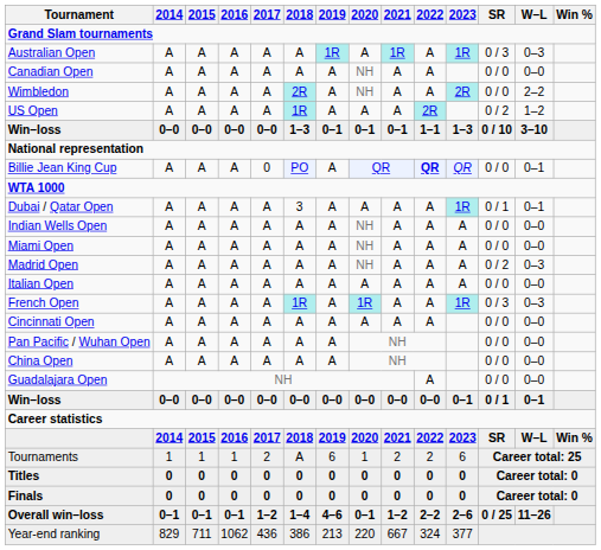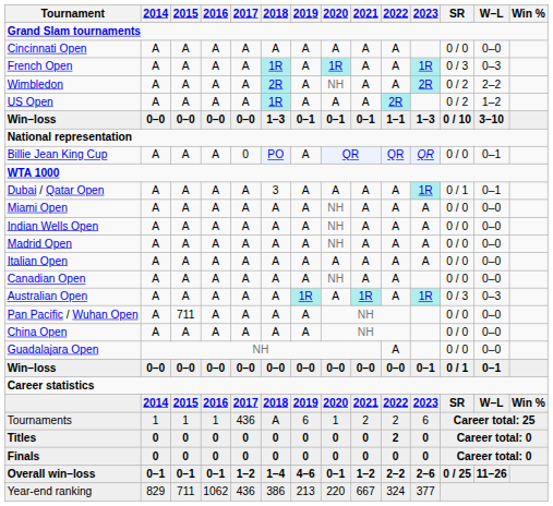 <table class="wikitable" style="text-align:center">
 <tr>
 <th>Tournament</th>
 <th><a href='#'>2014</a></th>
 <th><a href='#'>2015</a></th>
 <th><a href='#'>2016</a></th>
 <th><a href='#'>2017</a></th>
 <th><a href='#'>2018</a></th>
 <th><a href='#'>2019</a></th>
 <th><a href='#'>2020</a></th>
 <th><a href='#'>2021</a></th>
 <th><a href='#'>2022</a></th>
 <th><a href='#'>2023</a></th>
 <th>SR</th>
 <th>W–L</th>
 <th>Win %</th>
 </tr>
 <tr>
 <td colspan="14" align=left><strong><a href='#'>Grand Slam tournaments</a></strong></td>
 </tr>
 <tr>
-<td align="left"><a href='#'>Australian Open</a></td>
+<td align="left"><a href='#'>Cincinnati Open</a></td>
 <td>A</td>
+<td>A</td>
+<td>A</td>
+<td>A</td>
+<td>A</td>
+<td>A</td>
+<td>A</td>
+<td>A</td>
+<td>A</td>
+<td></td>
+<td>0 / 0</td>
+<td>0–0</td>
+<td></td>
+</tr>
+<tr>
+<td align="left"><a href='#'>French Open</a></td>
 <td>A</td>
 <td>A</td>
 <td>A</td>
 <td>A</td>
 <td bgcolor="afeeee"><a href='#'>1R</a></td>
 <td>A</td>
 <td bgcolor="afeeee"><a href='#'>1R</a></td>
 <td>A</td>
+<td>A</td>
 <td bgcolor="afeeee"><a href='#'>1R</a></td>
 <td>0 / 3</td>
 <td>0–3</td>
-<td></td>
-</tr>
-<tr>
-<td align="left"><a href='#'>Canadian Open</a></td>
-<td>A</td>
-<td>A</td>
-<td>A</td>
-<td>A</td>
-<td>A</td>
-<td>A</td>
-<td style=color:#767676>NH</td>
-<td>A</td>
-<td>A</td>
-<td></td>
-<td>0 / 0</td>
-<td>0–0</td>
 <td></td>
 </tr>
 <tr>
 <td align="left"><a href='#'>Wimbledon</a></td>
 <td>A</td>
 <td>A</td>
 <td>A</td>
 <td>A</td>
 <td bgcolor="afeeee"><a href='#'>2R</a></td>
 <td>A</td>
 <td style="color:#767676">NH</td>
 <td>A</td>
 <td>A</td>
 <td bgcolor="afeeee"><a href='#'>2R</a></td>
-<td>0 / 0</td>
+<td>0 / 2</td>
 <td>2–2</td>
 <td></td>
 </tr>
 <tr>
 <td align="left"><a href='#'>US Open</a></td>
 <td>A</td>
 <td>A</td>
 <td>A</td>
 <td>A</td>
 <td bgcolor="afeeee"><a href='#'>1R</a></td>
 <td>A</td>
 <td>A</td>
 <td>A</td>
 <td bgcolor="afeeee"><a href='#'>2R</a></td>
 <td></td>
 <td>0 / 2</td>
 <td>1–2</td>
 <td></td>
 </tr>
 <tr style="background:#efefef;font-weight:bold">
 <td align="left">Win–loss</td>
 <td>0–0</td>
 <td>0–0</td>
 <td>0–0</td>
 <td>0–0</td>
 <td>1–3</td>
 <td>0–1</td>
 <td>0–1</td>
 <td>0–1</td>
 <td>1–1</td>
 <td>1–3</td>
 <td>0 / 10</td>
 <td>3–10</td>
 <td></td>
 </tr>
 <tr>
 <td colspan="14"  align="left"><strong>National representation</strong></td>
 </tr>
 <tr>
 <td align="left"><a href='#'>Billie Jean King Cup</a></td>
 <td>A</td>
 <td>A</td>
 <td>A</td>
 <td>0</td>
 <td bgcolor=ecf2ff><a href='#'>PO</a></td>
 <td>A</td>
 <td colspan="2" bgcolor=ecf2ff><a href='#'>QR</a></td>
-<td bgcolor=ecf2ff><strong><a href='#'>QR</a></strong></td>
+<td bgcolor=ecf2ff><a href='#'>QR</a></td>
 <td bgcolor=ecf2ff><em><a href='#'>QR</a></em></td>
 <td>0 / 0</td>
 <td>0–1</td>
 <td></td>
 </tr>
 <tr>
 <td colspan="14"  align="left"><strong><a href='#'>WTA 1000</a></strong></td>
 </tr>
 <tr>
 <td align="left"><a href='#'>Dubai</a> / <a href='#'>Qatar Open</a></td>
 <td>A</td>
 <td>A</td>
 <td>A</td>
 <td>A</td>
 <td>3</td>
 <td>A</td>
 <td>A</td>
 <td>A</td>
 <td>A</td>
 <td bgcolor=afeeee><a href='#'>1R</a></td>
 <td>0 / 1</td>
 <td>0–1</td>
 <td></td>
 </tr>
 <tr>
-<td align="left"><a href='#'>Indian Wells Open</a></td>
+<td align="left"><a href='#'>Miami Open</a></td>
 <td>A</td>
 <td>A</td>
 <td>A</td>
 <td>A</td>
 <td>A</td>
 <td>A</td>
 <td style=color:#767676>NH</td>
 <td>A</td>
 <td>A</td>
 <td>A</td>
 <td>0 / 0</td>
 <td>0–0</td>
 <td></td>
 </tr>
 <tr>
-<td align="left"><a href='#'>Miami Open</a></td>
+<td align="left"><a href='#'>Indian Wells Open</a></td>
 <td>A</td>
 <td>A</td>
 <td>A</td>
 <td>A</td>
 <td>A</td>
 <td>A</td>
 <td style=color:#767676>NH</td>
 <td>A</td>
 <td>A</td>
 <td>A</td>
 <td>0 / 0</td>
 <td>0–0</td>
 <td></td>
 </tr>
 <tr>
 <td align="left"><a href='#'>Madrid Open</a></td>
 <td>A</td>
 <td>A</td>
 <td>A</td>
 <td>A</td>
 <td>A</td>
 <td>A</td>
 <td style=color:#767676>NH</td>
 <td>A</td>
 <td>A</td>
 <td>A</td>
-<td>0 / 2</td>
-<td>0–3</td>
+<td>0 / 0</td>
+<td>0–0</td>
 <td></td>
 </tr>
 <tr>
 <td align="left"><a href='#'>Italian Open</a></td>
 <td>A</td>
 <td>A</td>
 <td>A</td>
 <td>A</td>
 <td>A</td>
 <td>A</td>
 <td>A</td>
 <td>A</td>
 <td>A</td>
 <td>A</td>
 <td>0 / 0</td>
 <td>0–0</td>
 <td></td>
 </tr>
 <tr>
-<td align="left"><a href='#'>French Open</a></td>
+<td align="left"><a href='#'>Canadian Open</a></td>
+<td>A</td>
+<td>A</td>
+<td>A</td>
+<td>A</td>
+<td>A</td>
+<td>A</td>
+<td style=color:#767676>NH</td>
+<td>A</td>
+<td>A</td>
+<td></td>
+<td>0 / 0</td>
+<td>0–0</td>
+<td></td>
+</tr>
+<tr>
+<td align="left"><a href='#'>Australian Open</a></td>
+<td>A</td>
 <td>A</td>
 <td>A</td>
 <td>A</td>
 <td>A</td>
 <td bgcolor="afeeee"><a href='#'>1R</a></td>
 <td>A</td>
 <td bgcolor="afeeee"><a href='#'>1R</a></td>
 <td>A</td>
-<td>A</td>
 <td bgcolor="afeeee"><a href='#'>1R</a></td>
 <td>0 / 3</td>
 <td>0–3</td>
 <td></td>
 </tr>
 <tr>
-<td align="left"><a href='#'>Cincinnati Open</a></td>
-<td>A</td>
-<td>A</td>
-<td>A</td>
-<td>A</td>
-<td>A</td>
-<td>A</td>
-<td>A</td>
-<td>A</td>
-<td>A</td>
-<td></td>
-<td>0 / 0</td>
-<td>0–0</td>
-<td></td>
-</tr>
-<tr>
 <td align="left"><a href='#'>Pan Pacific</a> / <a href='#'>Wuhan Open</a></td>
 <td>A</td>
-<td>A</td>
+<td>711</td>
 <td>A</td>
 <td>A</td>
 <td>A</td>
 <td>A</td>
 <td colspan="3" style=color:#767676>NH</td>
 <td></td>
 <td>0 / 0</td>
 <td>0–0</td>
 <td></td>
 </tr>
 <tr>
 <td align="left"><a href='#'>China Open</a></td>
 <td>A</td>
 <td>A</td>
 <td>A</td>
 <td>A</td>
 <td>A</td>
 <td>A</td>
 <td colspan="3" style=color:#767676>NH</td>
 <td></td>
 <td>0 / 0</td>
 <td>0–0</td>
 <td></td>
 </tr>
 <tr>
 <td align="left"><a href='#'>Guadalajara Open</a></td>
 <td colspan="8" style=color:#767676>NH</td>
 <td>A</td>
 <td></td>
 <td>0 / 0</td>
 <td>0–0</td>
 <td></td>
 </tr>
 <tr style="background:#efefef;font-weight:bold">
 <td align="left">Win–loss</td>
 <td>0–0</td>
 <td>0–0</td>
 <td>0–0</td>
 <td>0–0</td>
 <td>0–0</td>
 <td>0–0</td>
 <td>0–0</td>
 <td>0–0</td>
 <td>0–0</td>
 <td>0–1</td>
 <td>0 / 1</td>
 <td>0–1</td>
 <td></td>
 </tr>
 <tr>
 <td colspan="14"  align="left"><strong>Career statistics</strong></td>
 </tr>
 <tr style="background:#efefef;font-weight:bold">
 <td></td>
 <td><a href='#'>2014</a></td>
 <td><a href='#'>2015</a></td>
 <td><a href='#'>2016</a></td>
 <td><a href='#'>2017</a></td>
 <td><a href='#'>2018</a></td>
 <td><a href='#'>2019</a></td>
 <td><a href='#'>2020</a></td>
 <td><a href='#'>2021</a></td>
 <td><a href='#'>2022</a></td>
 <td><a href='#'>2023</a></td>
 <td>SR</td>
 <td>W–L</td>
 <td>Win %</td>
 </tr>
 <tr bgcolor=efefef>
 <td align="left">Tournaments</td>
 <td>1</td>
 <td>1</td>
 <td>1</td>
-<td>2</td>
+<td>436</td>
 <td>A</td>
 <td>6</td>
 <td>1</td>
 <td>2</td>
 <td>2</td>
 <td>6</td>
 <td colspan="3"><strong>Career total: 25</strong></td>
 </tr>
 <tr style="background:#efefef;font-weight:bold">
 <td align="left">Titles</td>
 <td>0</td>
 <td>0</td>
 <td>0</td>
 <td>0</td>
 <td>0</td>
 <td>0</td>
 <td>0</td>
 <td>0</td>
-<td>0</td>
+<td>2</td>
 <td>0</td>
 <td colspan="3">Career total: 0</td>
 </tr>
 <tr style="background:#efefef;font-weight:bold">
 <td align="left">Finals</td>
 <td>0</td>
 <td>0</td>
 <td>0</td>
 <td>0</td>
 <td>0</td>
 <td>0</td>
 <td>0</td>
 <td>0</td>
 <td>0</td>
 <td>0</td>
 <td colspan="3">Career total: 0</td>
 </tr>
 <tr style="background:#efefef;font-weight:bold">
 <td align="left">Overall win–loss</td>
 <td>0–1</td>
 <td>0–1</td>
 <td>0–1</td>
 <td>1–2</td>
 <td>1–4</td>
 <td>4–6</td>
 <td>0–1</td>
 <td>1–2</td>
 <td>2–2</td>
 <td>2–6</td>
 <td>0 / 25</td>
 <td>11–26</td>
 <td></td>
 </tr>
 <tr bgcolor=efefef>
 <td align="left">Year-end ranking</td>
 <td>829</td>
 <td>711</td>
 <td>1062</td>
 <td>436</td>
 <td>386</td>
 <td>213</td>
 <td>220</td>
 <td>667</td>
 <td>324</td>
 <td>377</td>
 <td colspan="3"></td>
 </tr>
 </table>
